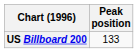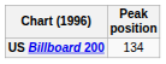 <table class="wikitable sortable plainrowheaders" style="text-align:center">
 <tr>
 <th scope="col">Chart (1996)</th>
 <th scope="col">Peak<br>position</th>
 </tr>
 <tr>
 <th scope="row">US <a href='#'><em>Billboard</em> 200</a></th>
-<td>133</td>
+<td>134</td>
 </tr>
 </table>
